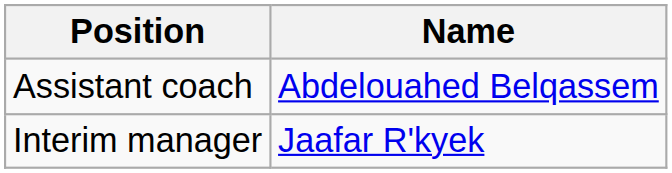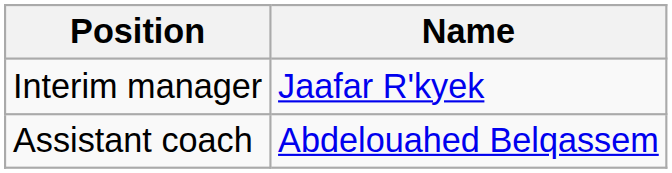 <table class="wikitable" style="text-align:center;">
 <tr>
 <th>Position</th>
 <th>Name</th>
 </tr>
 <tr>
+<td style="text-align:left;">Interim manager</td>
+<td style="text-align:left;"> <a href='#'>Jaafar R'kyek</a> </td>
+</tr>
+<tr>
 <td style="text-align:left;">Assistant coach</td>
 <td style="text-align:left;"> <a href='#'>Abdelouahed Belqassem</a> </td>
 </tr>
-<tr>
-<td style="text-align:left;">Interim manager</td>
-<td style="text-align:left;"> <a href='#'>Jaafar R'kyek</a> </td>
-</tr>
 </table>
